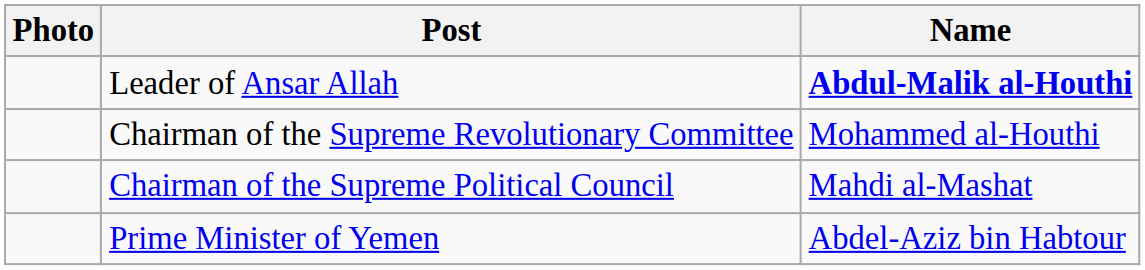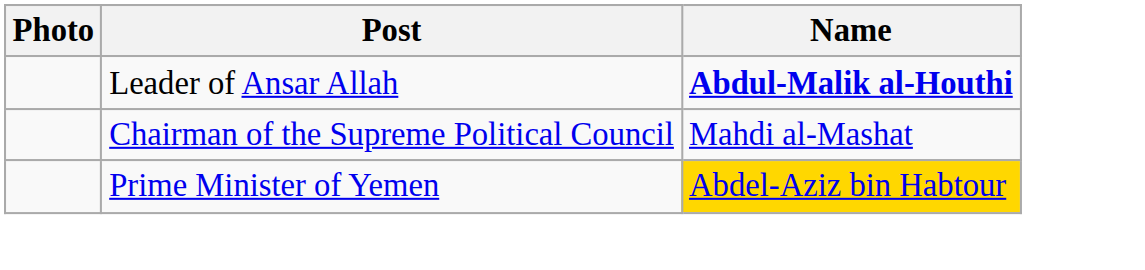 <table class="wikitable">
 <tr>
 <th>Photo</th>
 <th>Post</th>
 <th>Name</th>
 </tr>
 <tr>
 <td></td>
 <td>Leader of <a href='#'>Ansar Allah</a></td>
 <td><strong><a href='#'>Abdul-Malik al-Houthi</a></strong></td>
 </tr>
 <tr>
 <td></td>
-<td>Chairman of the <a href='#'>Supreme Revolutionary Committee</a></td>
-<td><a href='#'>Mohammed al-Houthi</a></td>
-</tr>
-<tr>
-<td></td>
 <td><a href='#'>Chairman of the Supreme Political Council</a></td>
 <td><a href='#'>Mahdi al-Mashat</a></td>
 </tr>
 <tr>
 <td></td>
 <td><a href='#'>Prime Minister of Yemen</a></td>
-<td><a href='#'>Abdel-Aziz bin Habtour</a></td>
+<td style="background: gold;"><a href='#'>Abdel-Aziz bin Habtour</a></td>
 </tr>
 </table>
